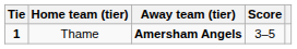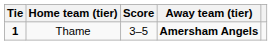 <table class="wikitable" style="text-align:center; font-size:85%">
 <tr>
 <th>Tie</th>
 <th>Home team (tier)</th>
+<th>Score</th>
 <th>Away team (tier)</th>
-<th>Score</th>
 <th></th>
 </tr>
 <tr>
 <td align="center"><strong>1</strong></td>
 <td>Thame</td>
+<td align="center">3–5</td>
 <td><strong>Amersham Angels</strong></td>
-<td align="center">3–5</td>
 <td></td>
 </tr>
 </table>
